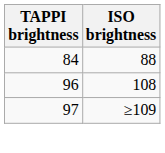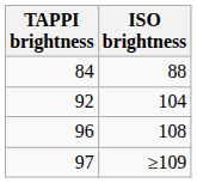 <table class="wikitable" style="text-align:right">
 <tr>
 <th>TAPPI <br>brightness</th>
 <th>ISO <br>brightness</th>
 </tr>
 <tr>
 <td>84</td>
 <td>88</td>
 </tr>
 <tr>
+<td>92</td>
+<td>104</td>
+</tr>
+<tr>
 <td>96</td>
 <td>108</td>
 </tr>
 <tr>
 <td>97</td>
 <td>≥109</td>
 </tr>
 </table>
